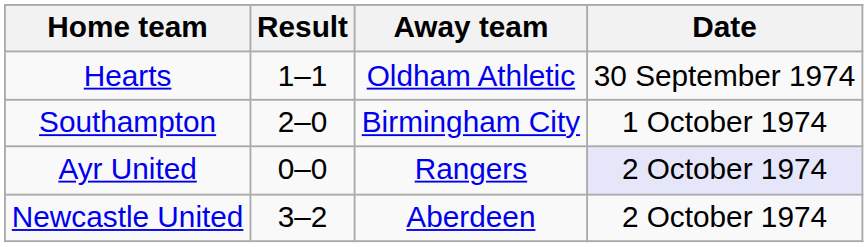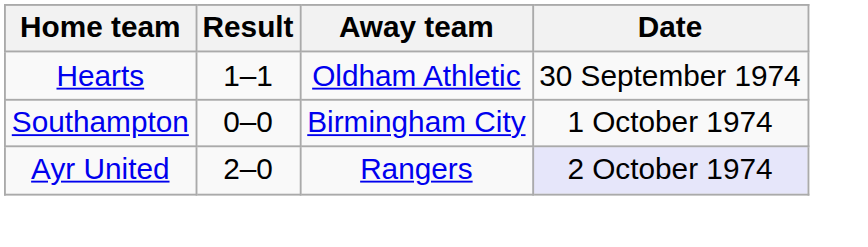 <table class="wikitable" style="text-align: center">
 <tr>
 <th>Home team</th>
 <th>Result</th>
 <th>Away team</th>
 <th>Date</th>
 </tr>
 <tr>
 <td><a href='#'>Hearts</a></td>
 <td>1–1</td>
 <td><a href='#'>Oldham Athletic</a></td>
 <td>30 September 1974</td>
 </tr>
 <tr>
 <td><a href='#'>Southampton</a></td>
-<td>2–0</td>
+<td>0–0</td>
 <td><a href='#'>Birmingham City</a></td>
 <td>1 October 1974</td>
 </tr>
 <tr>
 <td><a href='#'>Ayr United</a></td>
-<td>0–0</td>
+<td>2–0</td>
 <td><a href='#'>Rangers</a></td>
 <td style="background: lavender;">2 October 1974</td>
 </tr>
-<tr>
-<td><a href='#'>Newcastle United</a></td>
-<td>3–2</td>
-<td><a href='#'>Aberdeen</a></td>
-<td>2 October 1974</td>
-</tr>
 </table>
